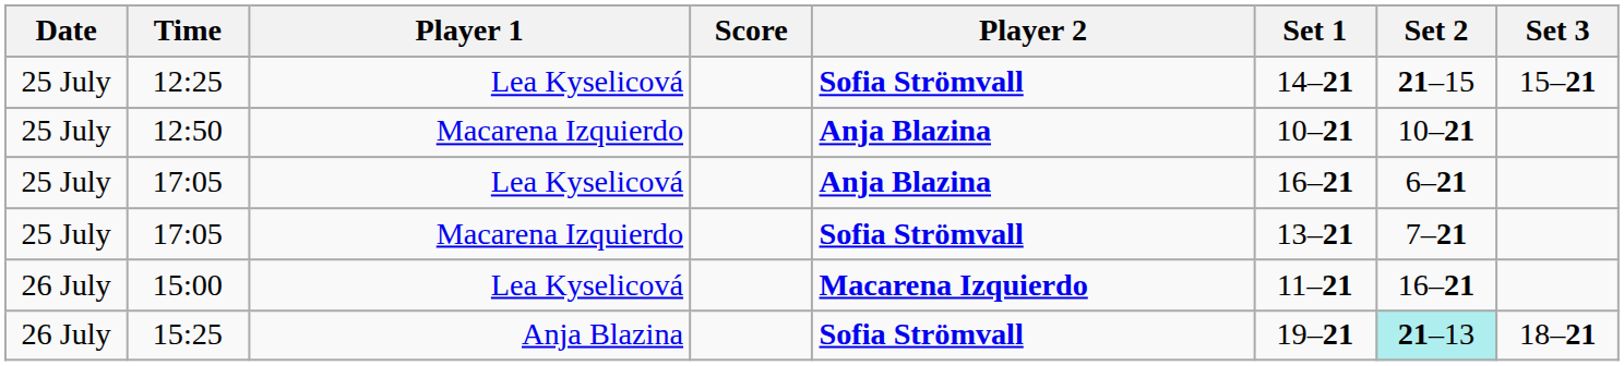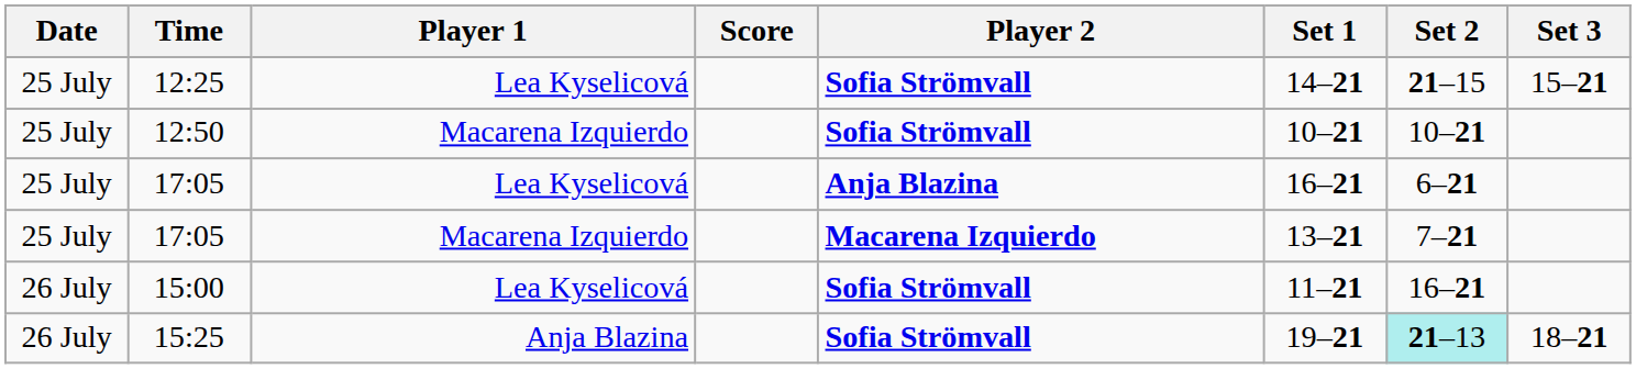 <table class="wikitable" style="font-size:90%; text-align:center">
 <tr>
 <th width="50">Date</th>
 <th width="50">Time</th>
 <th width="200">Player 1</th>
 <th width="50">Score</th>
 <th width="200">Player 2</th>
 <th width="50">Set 1</th>
 <th width="50">Set 2</th>
 <th width="50">Set 3</th>
 </tr>
 <tr>
 <td>25 July</td>
 <td>12:25</td>
 <td align="right"><a href='#'>Lea Kyselicová</a> </td>
 <td></td>
 <td align="left"><strong> <a href='#'>Sofia Strömvall</a></strong></td>
 <td>14–<strong>21</strong></td>
 <td><strong>21</strong>–15</td>
 <td>15–<strong>21</strong></td>
 </tr>
 <tr>
 <td>25 July</td>
 <td>12:50</td>
 <td align="right"><a href='#'>Macarena Izquierdo</a> </td>
 <td></td>
-<td align="left"><strong> <a href='#'>Anja Blazina</a></strong></td>
+<td align="left"><strong> <a href='#'>Sofia Strömvall</a></strong></td>
 <td>10–<strong>21</strong></td>
 <td>10–<strong>21</strong></td>
 <td></td>
 </tr>
 <tr>
 <td>25 July</td>
 <td>17:05</td>
 <td align="right"><a href='#'>Lea Kyselicová</a> </td>
 <td></td>
 <td align="left"><strong> <a href='#'>Anja Blazina</a></strong></td>
 <td>16–<strong>21</strong></td>
 <td>6–<strong>21</strong></td>
 <td></td>
 </tr>
 <tr>
 <td>25 July</td>
 <td>17:05</td>
 <td align="right"><a href='#'>Macarena Izquierdo</a> </td>
 <td></td>
-<td align="left"><strong> <a href='#'>Sofia Strömvall</a></strong></td>
+<td align="left"><strong> <a href='#'>Macarena Izquierdo</a></strong></td>
 <td>13–<strong>21</strong></td>
 <td>7–<strong>21</strong></td>
 <td></td>
 </tr>
 <tr>
 <td>26 July</td>
 <td>15:00</td>
 <td align="right"><a href='#'>Lea Kyselicová</a> </td>
 <td></td>
-<td align="left"><strong> <a href='#'>Macarena Izquierdo</a></strong></td>
+<td align="left"><strong> <a href='#'>Sofia Strömvall</a></strong></td>
 <td>11–<strong>21</strong></td>
 <td>16–<strong>21</strong></td>
 <td></td>
 </tr>
 <tr>
 <td>26 July</td>
 <td>15:25</td>
 <td align="right"><a href='#'>Anja Blazina</a> </td>
 <td></td>
 <td align="left"><strong> <a href='#'>Sofia Strömvall</a></strong></td>
 <td>19–<strong>21</strong></td>
 <td style="background: paleturquoise;"><strong>21</strong>–13</td>
 <td>18–<strong>21</strong></td>
 </tr>
 </table>
